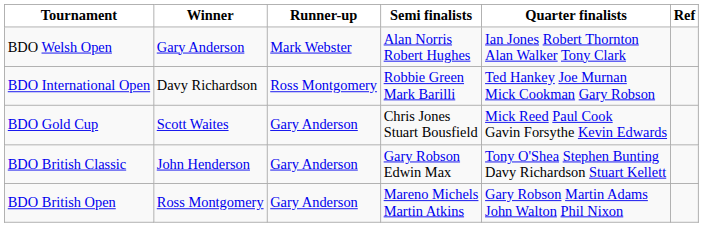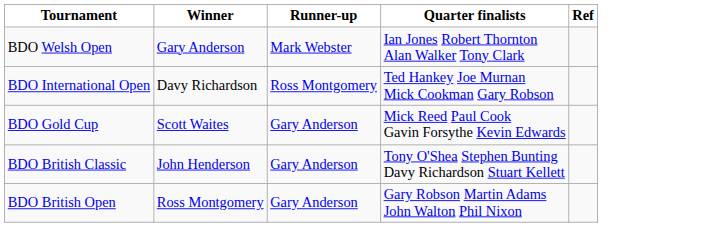 <table class="wikitable">
 <tr>
 <th style="background:#ffffff; color:#000000;">Tournament</th>
 <th style="background:#ffffff; color:#000000;">Winner</th>
 <th style="background:#ffffff; color:#000000;">Runner-up</th>
-<th style="background:#ffffff; color:#000000;">Semi finalists</th>
 <th style="background:#ffffff; color:#000000;">Quarter finalists</th>
 <th style="background:#ffffff; color:#000000;">Ref</th>
 </tr>
 <tr>
 <td>BDO <a href='#'>Welsh Open</a></td>
 <td> <a href='#'>Gary Anderson</a></td>
 <td> <a href='#'>Mark Webster</a></td>
-<td> <a href='#'>Alan Norris</a><br> <a href='#'>Robert Hughes</a></td>
 <td> <a href='#'>Ian Jones</a>  <a href='#'>Robert Thornton</a><br> <a href='#'>Alan Walker</a>  <a href='#'>Tony Clark</a></td>
 <td></td>
 </tr>
 <tr>
 <td><a href='#'>BDO International Open</a></td>
 <td> Davy Richardson</td>
 <td> <a href='#'>Ross Montgomery</a></td>
-<td> <a href='#'>Robbie Green</a><br> <a href='#'>Mark Barilli</a></td>
 <td> <a href='#'>Ted Hankey</a>  <a href='#'>Joe Murnan</a><br> <a href='#'>Mick Cookman</a>  <a href='#'>Gary Robson</a></td>
 <td></td>
 </tr>
 <tr>
 <td><a href='#'>BDO Gold Cup</a></td>
 <td> <a href='#'>Scott Waites</a></td>
 <td> <a href='#'>Gary Anderson</a></td>
-<td> Chris Jones<br> Stuart Bousfield</td>
 <td> <a href='#'>Mick Reed</a>  <a href='#'>Paul Cook</a><br> Gavin Forsythe <a href='#'>Kevin Edwards</a></td>
 <td></td>
 </tr>
 <tr>
 <td><a href='#'>BDO British Classic</a></td>
 <td> <a href='#'>John Henderson</a></td>
 <td> <a href='#'>Gary Anderson</a></td>
-<td> <a href='#'>Gary Robson</a><br> Edwin Max</td>
 <td> <a href='#'>Tony O'Shea</a>  <a href='#'>Stephen Bunting</a><br> Davy Richardson  <a href='#'>Stuart Kellett</a></td>
 <td></td>
 </tr>
 <tr>
 <td><a href='#'>BDO British Open</a></td>
 <td> <a href='#'>Ross Montgomery</a></td>
 <td> <a href='#'>Gary Anderson</a></td>
-<td> <a href='#'>Mareno Michels</a><br> <a href='#'>Martin Atkins</a></td>
 <td> <a href='#'>Gary Robson</a>  <a href='#'>Martin Adams</a><br> <a href='#'>John Walton</a>  <a href='#'>Phil Nixon</a></td>
 <td></td>
 </tr>
 </table>
